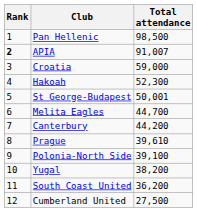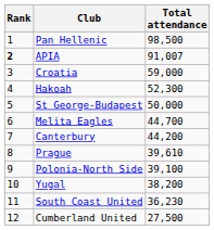 <table class="wikitable defaultcenter col2left col3right">
 <tr>
 <th>Rank</th>
 <th>Club</th>
 <th>Total <br>attendance</th>
 </tr>
 <tr>
 <td>1</td>
 <td><a href='#'>Pan Hellenic</a></td>
 <td>98,500</td>
 </tr>
 <tr>
 <td><strong>2</strong></td>
 <td><a href='#'>APIA</a></td>
 <td>91,007</td>
 </tr>
 <tr>
 <td>3</td>
 <td><a href='#'>Croatia</a></td>
 <td>59,000</td>
 </tr>
 <tr>
 <td>4</td>
 <td><a href='#'>Hakoah</a></td>
 <td>52,300</td>
 </tr>
 <tr>
 <td>5</td>
 <td><a href='#'>St George-Budapest</a></td>
-<td>50,001</td>
+<td>50,000</td>
 </tr>
 <tr>
 <td>6</td>
 <td><a href='#'>Melita Eagles</a></td>
 <td>44,700</td>
 </tr>
 <tr>
 <td>7</td>
 <td><a href='#'>Canterbury</a></td>
 <td>44,200</td>
 </tr>
 <tr>
 <td>8</td>
 <td><a href='#'>Prague</a></td>
 <td>39,610</td>
 </tr>
 <tr>
 <td>9</td>
 <td><a href='#'>Polonia-North Side</a></td>
 <td>39,100</td>
 </tr>
 <tr>
 <td>10</td>
 <td><a href='#'>Yugal</a></td>
 <td>38,200</td>
 </tr>
 <tr>
 <td>11</td>
 <td><a href='#'>South Coast United</a></td>
-<td>36,200</td>
+<td>36,230</td>
 </tr>
 <tr>
 <td>12</td>
 <td>Cumberland United</td>
 <td>27,500</td>
 </tr>
 </table>
